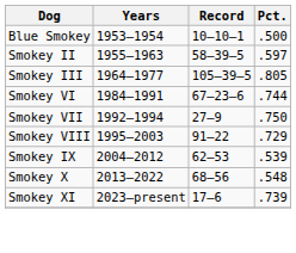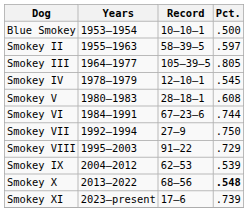 <table class="wikitable">
 <tr>
 <th>Dog</th>
 <th>Years</th>
 <th>Record</th>
 <th>Pct.</th>
 </tr>
 <tr>
 <td>Blue Smokey</td>
 <td>1953–1954</td>
 <td>10–10–1</td>
 <td>.500</td>
 </tr>
 <tr>
 <td>Smokey II</td>
 <td>1955–1963</td>
 <td>58–39–5</td>
 <td>.597</td>
 </tr>
 <tr>
 <td>Smokey III</td>
 <td>1964–1977</td>
 <td>105–39–5</td>
 <td>.805</td>
+</tr>
+<tr>
+<td>Smokey IV</td>
+<td>1978–1979</td>
+<td>12–10–1</td>
+<td>.545</td>
+</tr>
+<tr>
+<td>Smokey V</td>
+<td>1980–1983</td>
+<td>28–18–1</td>
+<td>.608</td>
 </tr>
 <tr>
 <td>Smokey VI</td>
 <td>1984–1991</td>
 <td>67–23–6</td>
 <td>.744</td>
 </tr>
 <tr>
 <td>Smokey VII</td>
 <td>1992–1994</td>
 <td>27–9</td>
 <td>.750</td>
 </tr>
 <tr>
 <td>Smokey VIII</td>
 <td>1995–2003</td>
 <td>91–22</td>
 <td>.729</td>
 </tr>
 <tr>
 <td>Smokey IX</td>
 <td>2004–2012</td>
 <td>62–53</td>
 <td>.539</td>
 </tr>
 <tr>
 <td>Smokey X</td>
 <td>2013–2022</td>
 <td>68–56</td>
-<td>.548</td>
+<td><strong>.548</strong></td>
 </tr>
 <tr>
 <td>Smokey XI</td>
 <td>2023–present</td>
 <td>17–6</td>
 <td>.739</td>
 </tr>
 <tr>
 </tr>
 </table>
